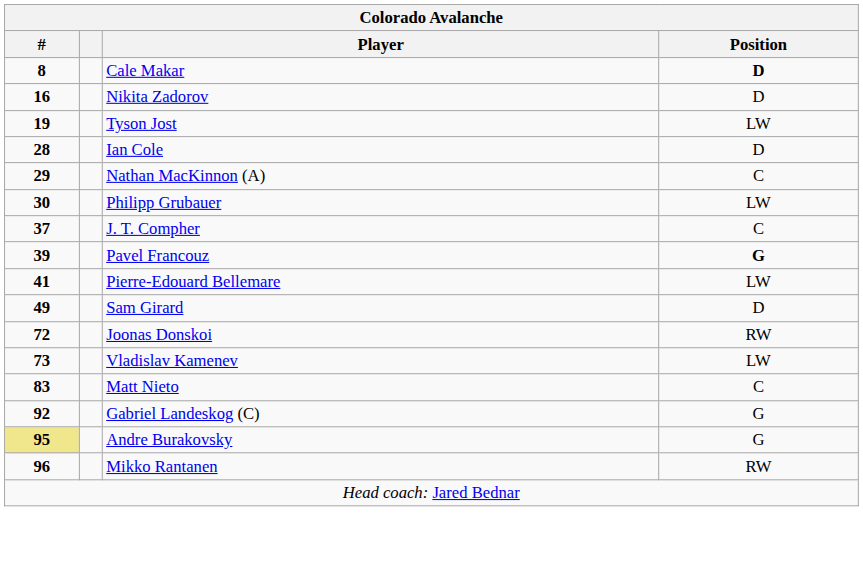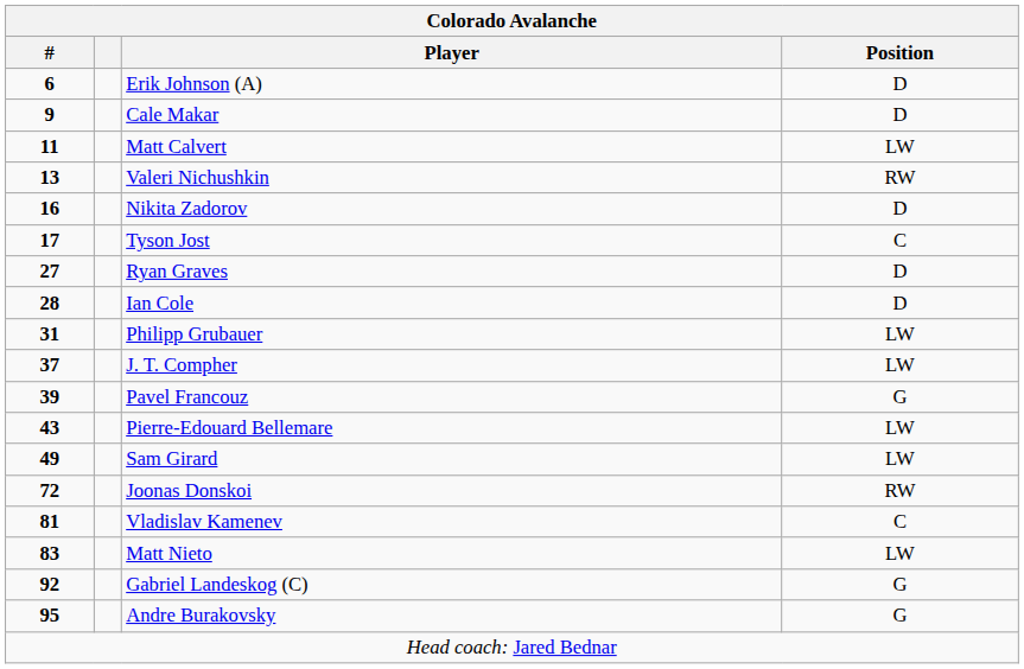 <table class="wikitable" style="width:65%; text-align:center;">
 <tr>
 <th colspan=4>Colorado Avalanche</th>
 </tr>
 <tr>
 <th>#</th>
 <th></th>
 <th>Player</th>
 <th>Position</th>
 </tr>
 <tr>
-<td><strong>8</strong></td>
+<td><strong>6</strong></td>
+<td align=center></td>
+<td align=left><a href='#'>Erik Johnson</a> (A)</td>
+<td>D</td>
+</tr>
+<tr>
+<td><strong>9</strong></td>
 <td align=center></td>
 <td align=left><a href='#'>Cale Makar</a></td>
-<td><strong>D</strong></td>
+<td>D</td>
+</tr>
+<tr>
+<td><strong>11</strong></td>
+<td align=center></td>
+<td align=left><a href='#'>Matt Calvert</a></td>
+<td>LW</td>
+</tr>
+<tr>
+<td><strong>13</strong></td>
+<td align=center></td>
+<td align=left><a href='#'>Valeri Nichushkin</a></td>
+<td>RW</td>
 </tr>
 <tr>
 <td><strong>16</strong></td>
 <td align=center></td>
 <td align=left><a href='#'>Nikita Zadorov</a></td>
 <td>D</td>
 </tr>
 <tr>
-<td><strong>19</strong></td>
+<td><strong>17</strong></td>
 <td align=center></td>
 <td align=left><a href='#'>Tyson Jost</a></td>
-<td>LW</td>
+<td>C</td>
+</tr>
+<tr>
+<td><strong>27</strong></td>
+<td align=center></td>
+<td align=left><a href='#'>Ryan Graves</a></td>
+<td>D</td>
 </tr>
 <tr>
 <td><strong>28</strong></td>
 <td align=center></td>
 <td align=left><a href='#'>Ian Cole</a></td>
 <td>D</td>
 </tr>
 <tr>
-<td><strong>29</strong></td>
-<td align=center></td>
-<td align=left><a href='#'>Nathan MacKinnon</a> (A)</td>
-<td>C</td>
-</tr>
-<tr>
-<td><strong>30</strong></td>
+<td><strong>31</strong></td>
 <td align=center></td>
 <td align=left><a href='#'>Philipp Grubauer</a></td>
 <td>LW</td>
 </tr>
 <tr>
 <td><strong>37</strong></td>
 <td align=center></td>
 <td align=left><a href='#'>J. T. Compher</a></td>
-<td>C</td>
+<td>LW</td>
 </tr>
 <tr>
 <td><strong>39</strong></td>
 <td align=center></td>
 <td align=left><a href='#'>Pavel Francouz</a></td>
-<td><strong>G</strong></td>
+<td>G</td>
 </tr>
 <tr>
-<td><strong>41</strong></td>
+<td><strong>43</strong></td>
 <td align=center></td>
 <td align=left><a href='#'>Pierre-Edouard Bellemare</a></td>
 <td>LW</td>
 </tr>
 <tr>
 <td><strong>49</strong></td>
 <td align=center></td>
 <td align=left><a href='#'>Sam Girard</a></td>
-<td>D</td>
+<td>LW</td>
 </tr>
 <tr>
 <td><strong>72</strong></td>
 <td align=center></td>
 <td align=left><a href='#'>Joonas Donskoi</a></td>
 <td>RW</td>
 </tr>
 <tr>
-<td><strong>73</strong></td>
+<td><strong>81</strong></td>
 <td align=center></td>
 <td align=left><a href='#'>Vladislav Kamenev</a></td>
-<td>LW</td>
+<td>C</td>
 </tr>
 <tr>
 <td><strong>83</strong></td>
 <td align=center></td>
 <td align=left><a href='#'>Matt Nieto</a></td>
-<td>C</td>
+<td>LW</td>
 </tr>
 <tr>
 <td><strong>92</strong></td>
 <td align=center></td>
 <td align=left><a href='#'>Gabriel Landeskog</a> (C)</td>
 <td>G</td>
 </tr>
 <tr>
-<td style="background: khaki;"><strong>95</strong></td>
+<td><strong>95</strong></td>
 <td align=center></td>
 <td align=left><a href='#'>Andre Burakovsky</a></td>
 <td>G</td>
 </tr>
 <tr>
-<td><strong>96</strong></td>
-<td align=center></td>
-<td align=left><a href='#'>Mikko Rantanen</a></td>
-<td>RW</td>
-</tr>
-<tr>
 <td colspan=4><em>Head coach:</em>  <a href='#'>Jared Bednar</a></td>
 </tr>
 </table>
